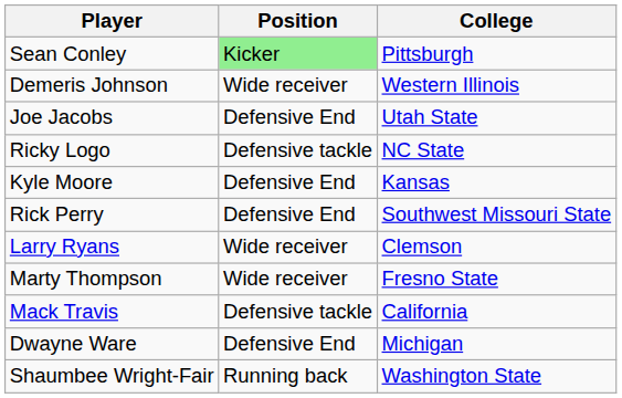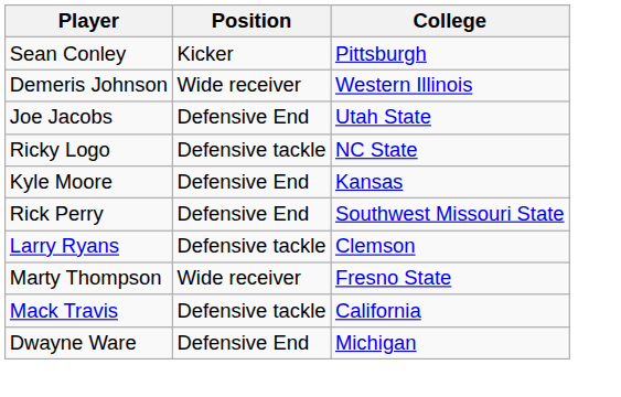 <table class="wikitable">
 <tr>
 <th>Player</th>
 <th>Position</th>
 <th>College</th>
 </tr>
 <tr>
 <td>Sean Conley</td>
-<td style="background: lightgreen;">Kicker</td>
+<td>Kicker</td>
 <td><a href='#'>Pittsburgh</a></td>
 </tr>
 <tr>
 <td>Demeris Johnson</td>
 <td>Wide receiver</td>
 <td><a href='#'>Western Illinois</a></td>
 </tr>
 <tr>
 <td>Joe Jacobs</td>
 <td>Defensive End</td>
 <td><a href='#'>Utah State</a></td>
 </tr>
 <tr>
 <td>Ricky Logo</td>
 <td>Defensive tackle</td>
 <td><a href='#'>NC State</a></td>
 </tr>
 <tr>
 <td>Kyle Moore</td>
 <td>Defensive End</td>
 <td><a href='#'>Kansas</a></td>
 </tr>
 <tr>
 <td>Rick Perry</td>
 <td>Defensive End</td>
 <td><a href='#'>Southwest Missouri State</a></td>
 </tr>
 <tr>
 <td><a href='#'>Larry Ryans</a></td>
-<td>Wide receiver</td>
+<td>Defensive tackle</td>
 <td><a href='#'>Clemson</a></td>
 </tr>
 <tr>
 <td>Marty Thompson</td>
 <td>Wide receiver</td>
 <td><a href='#'>Fresno State</a></td>
 </tr>
 <tr>
 <td><a href='#'>Mack Travis</a></td>
 <td>Defensive tackle</td>
 <td><a href='#'>California</a></td>
 </tr>
 <tr>
 <td>Dwayne Ware</td>
 <td>Defensive End</td>
 <td><a href='#'>Michigan</a></td>
 </tr>
-<tr>
-<td>Shaumbee Wright-Fair</td>
-<td>Running back</td>
-<td><a href='#'>Washington State</a></td>
-</tr>
 </table>
